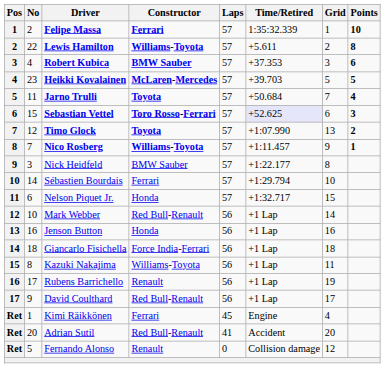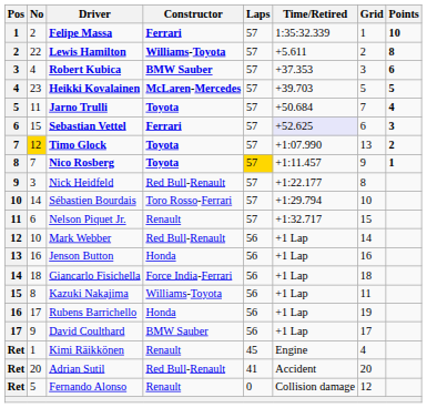 <table class="wikitable" style="font-size:85%">
 <tr>
 <th>Pos</th>
 <th>No</th>
 <th>Driver</th>
 <th>Constructor</th>
 <th>Laps</th>
 <th>Time/Retired</th>
 <th>Grid</th>
 <th>Points</th>
 </tr>
 <tr>
 <th>1</th>
 <td>2</td>
 <td> <strong><a href='#'>Felipe Massa</a></strong></td>
 <td><strong><a href='#'>Ferrari</a></strong></td>
 <td>57</td>
 <td>1:35:32.339</td>
 <td>1</td>
 <td><strong>10</strong></td>
 </tr>
 <tr>
 <th>2</th>
 <td>22</td>
 <td> <strong><a href='#'>Lewis Hamilton</a></strong></td>
 <td><strong><a href='#'>Williams</a>-<a href='#'>Toyota</a></strong></td>
 <td>57</td>
 <td>+5.611</td>
 <td>2</td>
 <td><strong>8</strong></td>
 </tr>
 <tr>
 <th>3</th>
 <td>4</td>
 <td> <strong><a href='#'>Robert Kubica</a></strong></td>
 <td><strong><a href='#'>BMW Sauber</a></strong></td>
 <td>57</td>
 <td>+37.353</td>
 <td>3</td>
 <td><strong>6</strong></td>
 </tr>
 <tr>
 <th>4</th>
 <td>23</td>
 <td> <strong><a href='#'>Heikki Kovalainen</a></strong></td>
 <td><strong><a href='#'>McLaren</a>-<a href='#'>Mercedes</a></strong></td>
 <td>57</td>
 <td>+39.703</td>
 <td>5</td>
 <td><strong>5</strong></td>
 </tr>
 <tr>
 <th>5</th>
 <td>11</td>
 <td> <strong><a href='#'>Jarno Trulli</a></strong></td>
 <td><strong><a href='#'>Toyota</a></strong></td>
 <td>57</td>
 <td>+50.684</td>
 <td>7</td>
 <td><strong>4</strong></td>
 </tr>
 <tr>
 <th>6</th>
 <td>15</td>
 <td> <strong><a href='#'>Sebastian Vettel</a></strong></td>
-<td><strong><a href='#'>Toro Rosso</a>-<a href='#'>Ferrari</a></strong></td>
+<td><strong><a href='#'>Ferrari</a></strong></td>
 <td>57</td>
 <td style="background: lavender;">+52.625</td>
 <td>6</td>
 <td><strong>3</strong></td>
 </tr>
 <tr>
 <th>7</th>
-<td>12</td>
+<td style="background: gold;">12</td>
 <td> <strong><a href='#'>Timo Glock</a></strong></td>
 <td><strong><a href='#'>Toyota</a></strong></td>
 <td>57</td>
 <td>+1:07.990</td>
 <td>13</td>
 <td><strong>2</strong></td>
 </tr>
 <tr>
 <th>8</th>
 <td>7</td>
 <td> <strong><a href='#'>Nico Rosberg</a></strong></td>
-<td><strong><a href='#'>Williams</a>-<a href='#'>Toyota</a></strong></td>
-<td>57</td>
+<td><strong><a href='#'>Toyota</a></strong></td>
+<td style="background: gold;">57</td>
 <td>+1:11.457</td>
 <td>9</td>
 <td><strong>1</strong></td>
 </tr>
 <tr>
 <th>9</th>
 <td>3</td>
 <td> <a href='#'>Nick Heidfeld</a></td>
-<td><a href='#'>BMW Sauber</a></td>
+<td><a href='#'>Red Bull</a>-<a href='#'>Renault</a></td>
 <td>57</td>
 <td>+1:22.177</td>
 <td>8</td>
 <td></td>
 </tr>
 <tr>
 <th>10</th>
 <td>14</td>
 <td> <a href='#'>Sébastien Bourdais</a></td>
-<td><a href='#'>Ferrari</a></td>
+<td><a href='#'>Toro Rosso</a>-<a href='#'>Ferrari</a></td>
 <td>57</td>
 <td>+1:29.794</td>
 <td>10</td>
 <td></td>
 </tr>
 <tr>
 <th>11</th>
 <td>6</td>
 <td> <a href='#'>Nelson Piquet Jr.</a></td>
-<td><a href='#'>Honda</a></td>
+<td><a href='#'>Renault</a></td>
 <td>57</td>
 <td>+1:32.717</td>
 <td>15</td>
 <td></td>
 </tr>
 <tr>
 <th>12</th>
 <td>10</td>
 <td> <a href='#'>Mark Webber</a></td>
 <td><a href='#'>Red Bull</a>-<a href='#'>Renault</a></td>
 <td>56</td>
 <td>+1 Lap</td>
 <td>14</td>
 <td></td>
 </tr>
 <tr>
 <th>13</th>
 <td>16</td>
 <td> <a href='#'>Jenson Button</a></td>
 <td><a href='#'>Honda</a></td>
 <td>56</td>
 <td>+1 Lap</td>
 <td>16</td>
 <td></td>
 </tr>
 <tr>
 <th>14</th>
 <td>18</td>
 <td> <a href='#'>Giancarlo Fisichella</a></td>
 <td><a href='#'>Force India</a>-<a href='#'>Ferrari</a></td>
 <td>56</td>
 <td>+1 Lap</td>
 <td>18</td>
 <td></td>
 </tr>
 <tr>
 <th>15</th>
 <td>8</td>
 <td> <a href='#'>Kazuki Nakajima</a></td>
 <td><a href='#'>Williams</a>-<a href='#'>Toyota</a></td>
 <td>56</td>
 <td>+1 Lap</td>
 <td>11</td>
 <td></td>
 </tr>
 <tr>
 <th>16</th>
 <td>17</td>
 <td> <a href='#'>Rubens Barrichello</a></td>
-<td><a href='#'>Renault</a></td>
+<td><a href='#'>Honda</a></td>
 <td>56</td>
 <td>+1 Lap</td>
 <td>19</td>
 <td></td>
 </tr>
 <tr>
 <th>17</th>
 <td>9</td>
 <td> <a href='#'>David Coulthard</a></td>
-<td><a href='#'>Red Bull</a>-<a href='#'>Renault</a></td>
+<td><a href='#'>BMW Sauber</a></td>
 <td>56</td>
 <td>+1 Lap</td>
 <td>17</td>
 <td></td>
 </tr>
 <tr>
 <th>Ret</th>
 <td>1</td>
 <td> <a href='#'>Kimi Räikkönen</a></td>
-<td><a href='#'>Ferrari</a></td>
+<td><a href='#'>Renault</a></td>
 <td>45</td>
 <td>Engine</td>
 <td>4</td>
 <td></td>
 </tr>
 <tr>
 <th>Ret</th>
 <td>20</td>
 <td> <a href='#'>Adrian Sutil</a></td>
 <td><a href='#'>Red Bull</a>-<a href='#'>Renault</a></td>
 <td>41</td>
 <td>Accident</td>
 <td>20</td>
 <td></td>
 </tr>
 <tr>
 <th>Ret</th>
 <td>5</td>
 <td> <a href='#'>Fernando Alonso</a></td>
 <td><a href='#'>Renault</a></td>
 <td>0</td>
 <td>Collision damage</td>
 <td>12</td>
 <td></td>
 </tr>
 <tr>
 <th colspan="8"></th>
 </tr>
 </table>
